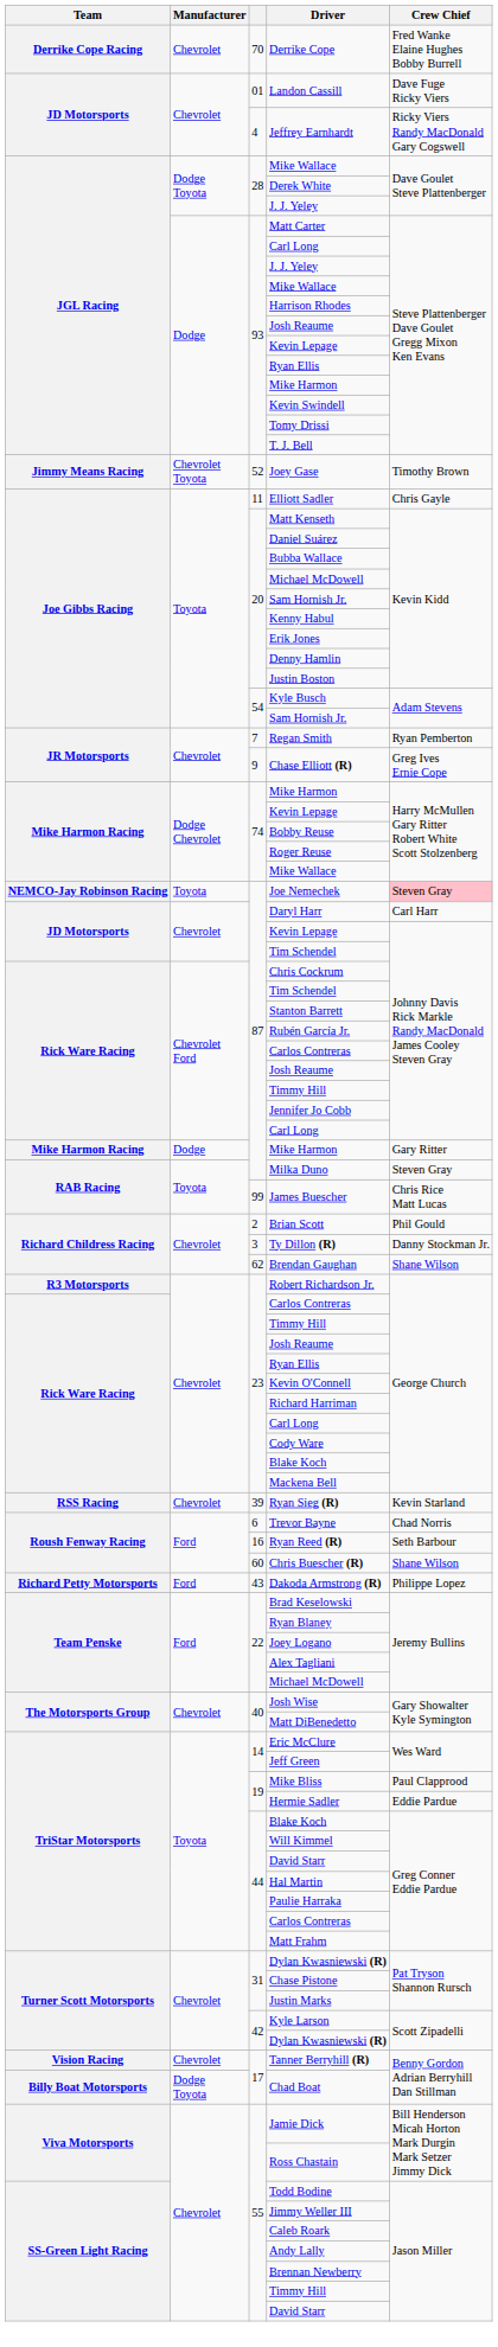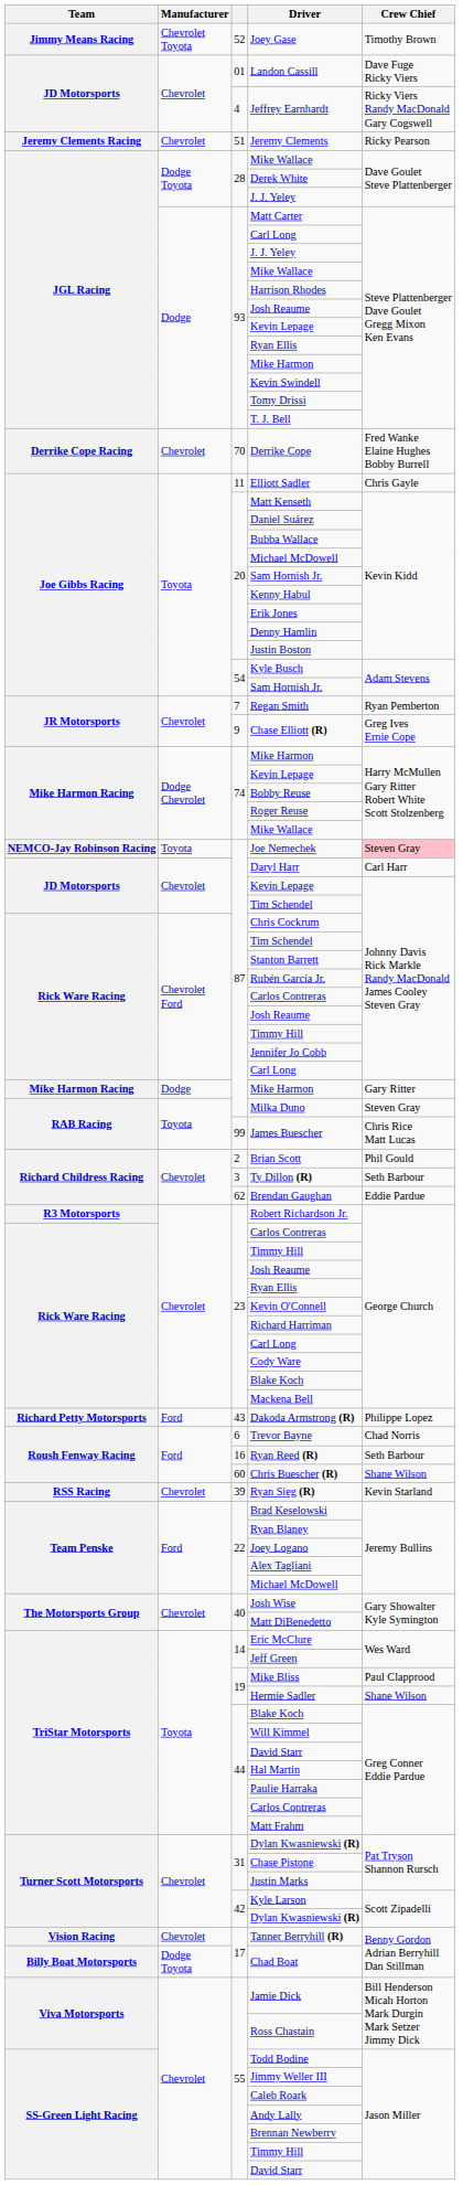 <table class="wikitable" style="font-size: 95%;">
 <tr>
 <th>Team</th>
 <th>Manufacturer</th>
 <th></th>
 <th>Driver</th>
 <th>Crew Chief</th>
 </tr>
 <tr>
-<th><a href='#'>Derrike Cope Racing</a></th>
-<td><a href='#'>Chevrolet</a></td>
-<td>70</td>
-<td><a href='#'>Derrike Cope</a></td>
-<td>Fred Wanke <small></small> <br> Elaine Hughes <small></small> <br> Bobby Burrell <small></small></td>
+<th><a href='#'>Jimmy Means Racing</a></th>
+<td><a href='#'>Chevrolet</a> <small></small> <br><a href='#'>Toyota</a> <small></small></td>
+<td>52</td>
+<td><a href='#'>Joey Gase</a></td>
+<td>Timothy Brown</td>
 </tr>
 <tr>
 <th rowspan=2><a href='#'>JD Motorsports</a></th>
 <td rowspan=2><a href='#'>Chevrolet</a></td>
 <td>01</td>
 <td><a href='#'>Landon Cassill</a></td>
 <td>Dave Fuge <small></small> <br> Ricky Viers <small></small></td>
 </tr>
 <tr>
 <td>4</td>
 <td><a href='#'>Jeffrey Earnhardt</a></td>
 <td>Ricky Viers <small></small> <br><a href='#'>Randy MacDonald</a> <small></small> <br> Gary Cogswell <small></small></td>
+</tr>
+<tr>
+<th><a href='#'>Jeremy Clements Racing</a></th>
+<td><a href='#'>Chevrolet</a></td>
+<td>51</td>
+<td><a href='#'>Jeremy Clements</a></td>
+<td>Ricky Pearson</td>
 </tr>
 <tr>
 <th rowspan=15><a href='#'>JGL Racing</a></th>
 <td rowspan=3><a href='#'>Dodge</a> <small></small> <br><a href='#'>Toyota</a>  <small></small></td>
 <td rowspan=3>28</td>
 <td><a href='#'>Mike Wallace</a> <small></small></td>
 <td rowspan=3>Dave Goulet <small></small> <br>Steve Plattenberger <small></small></td>
 </tr>
 <tr>
 <td><a href='#'>Derek White</a> <small></small></td>
 </tr>
 <tr>
 <td><a href='#'>J. J. Yeley</a> <small></small></td>
 </tr>
 <tr>
 <td rowspan=12><a href='#'>Dodge</a></td>
 <td rowspan=12>93</td>
 <td><a href='#'>Matt Carter</a> <small></small></td>
 <td rowspan=12>Steve Plattenberger <small></small>  <br> Dave Goulet <small></small> <br> Gregg Mixon <small></small> <br> Ken Evans <small></small></td>
 </tr>
 <tr>
 <td><a href='#'>Carl Long</a> <small></small></td>
 </tr>
 <tr>
 <td><a href='#'>J. J. Yeley</a> <small></small></td>
 </tr>
 <tr>
 <td><a href='#'>Mike Wallace</a> <small></small></td>
 </tr>
 <tr>
 <td><a href='#'>Harrison Rhodes</a> <small></small></td>
 </tr>
 <tr>
 <td><a href='#'>Josh Reaume</a> <small></small></td>
 </tr>
 <tr>
 <td><a href='#'>Kevin Lepage</a> <small></small></td>
 </tr>
 <tr>
 <td><a href='#'>Ryan Ellis</a> <small></small></td>
 </tr>
 <tr>
 <td><a href='#'>Mike Harmon</a> <small></small></td>
 </tr>
 <tr>
 <td><a href='#'>Kevin Swindell</a> <small></small></td>
 </tr>
 <tr>
 <td><a href='#'>Tomy Drissi</a> <small></small></td>
 </tr>
 <tr>
 <td><a href='#'>T. J. Bell</a> <small></small></td>
 </tr>
 <tr>
-<th><a href='#'>Jimmy Means Racing</a></th>
-<td><a href='#'>Chevrolet</a> <small></small> <br><a href='#'>Toyota</a> <small></small></td>
-<td>52</td>
-<td><a href='#'>Joey Gase</a></td>
-<td>Timothy Brown</td>
+<th><a href='#'>Derrike Cope Racing</a></th>
+<td><a href='#'>Chevrolet</a></td>
+<td>70</td>
+<td><a href='#'>Derrike Cope</a></td>
+<td>Fred Wanke <small></small> <br> Elaine Hughes <small></small> <br> Bobby Burrell <small></small></td>
 </tr>
 <tr>
 <th rowspan=12><a href='#'>Joe Gibbs Racing</a></th>
 <td rowspan=12><a href='#'>Toyota</a></td>
 <td>11</td>
 <td><a href='#'>Elliott Sadler</a></td>
 <td>Chris Gayle</td>
 </tr>
 <tr>
 <td rowspan=9>20</td>
 <td><a href='#'>Matt Kenseth</a> <small></small></td>
 <td rowspan=9>Kevin Kidd</td>
 </tr>
 <tr>
 <td><a href='#'>Daniel Suárez</a> <small></small></td>
 </tr>
 <tr>
 <td><a href='#'>Bubba Wallace</a> <small></small></td>
 </tr>
 <tr>
 <td><a href='#'>Michael McDowell</a> <small></small></td>
 </tr>
 <tr>
 <td><a href='#'>Sam Hornish Jr.</a> <small></small></td>
 </tr>
 <tr>
 <td><a href='#'>Kenny Habul</a> <small></small></td>
 </tr>
 <tr>
 <td><a href='#'>Erik Jones</a> <small></small></td>
 </tr>
 <tr>
 <td><a href='#'>Denny Hamlin</a> <small></small></td>
 </tr>
 <tr>
 <td><a href='#'>Justin Boston</a> <small></small></td>
 </tr>
 <tr>
 <td rowspan=2>54</td>
 <td><a href='#'>Kyle Busch</a> <small></small></td>
 <td rowspan=2><a href='#'>Adam Stevens</a></td>
 </tr>
 <tr>
 <td><a href='#'>Sam Hornish Jr.</a> <small></small></td>
 </tr>
 <tr>
 <th rowspan=2><a href='#'>JR Motorsports</a></th>
 <td rowspan=2><a href='#'>Chevrolet</a></td>
 <td>7</td>
 <td><a href='#'>Regan Smith</a></td>
 <td>Ryan Pemberton</td>
 </tr>
 <tr>
 <td>9</td>
 <td><a href='#'>Chase Elliott</a> <strong>(R)</strong></td>
 <td>Greg Ives <small></small> <br><a href='#'>Ernie Cope</a> <small></small></td>
 </tr>
 <tr>
 <th rowspan=5><a href='#'>Mike Harmon Racing</a></th>
 <td rowspan=5><a href='#'>Dodge</a> <small></small> <br><a href='#'>Chevrolet</a> <small></small></td>
 <td rowspan=5>74</td>
 <td><a href='#'>Mike Harmon</a> <small></small></td>
 <td rowspan=5>Harry McMullen <small></small> <br> Gary Ritter <small></small> <br> Robert White <small></small> <br> Scott Stolzenberg <small></small></td>
 </tr>
 <tr>
 <td><a href='#'>Kevin Lepage</a> <small></small></td>
 </tr>
 <tr>
 <td><a href='#'>Bobby Reuse</a> <small></small></td>
 </tr>
 <tr>
 <td><a href='#'>Roger Reuse</a> <small></small></td>
 </tr>
 <tr>
 <td><a href='#'>Mike Wallace</a> <small></small></td>
 </tr>
 <tr>
 <th><a href='#'>NEMCO-Jay Robinson Racing</a></th>
 <td><a href='#'>Toyota</a></td>
 <td rowspan=15>87</td>
 <td><a href='#'>Joe Nemechek</a> <small></small></td>
 <td style="background: pink;">Steven Gray</td>
 </tr>
 <tr>
 <th rowspan=3><a href='#'>JD Motorsports</a></th>
 <td rowspan=3><a href='#'>Chevrolet</a></td>
 <td><a href='#'>Daryl Harr</a> <small></small></td>
 <td>Carl Harr</td>
 </tr>
 <tr>
 <td><a href='#'>Kevin Lepage</a> <small></small></td>
 <td rowspan=11>Johnny Davis <small></small> <br> Rick Markle <small></small> <br> <a href='#'>Randy MacDonald</a> <small></small> <br> James Cooley <small></small> <br> Steven Gray <small></small></td>
 </tr>
 <tr>
 <td><a href='#'>Tim Schendel</a> <small></small></td>
 </tr>
 <tr>
 <th rowspan=9><a href='#'>Rick Ware Racing</a></th>
 <td rowspan=9><a href='#'>Chevrolet</a>  <small></small> <br><a href='#'>Ford</a>  <small></small></td>
 <td><a href='#'>Chris Cockrum</a> <small></small></td>
 </tr>
 <tr>
 <td><a href='#'>Tim Schendel</a> <small></small></td>
 </tr>
 <tr>
 <td><a href='#'>Stanton Barrett</a> <small></small></td>
 </tr>
 <tr>
 <td><a href='#'>Rubén García Jr.</a> <small></small></td>
 </tr>
 <tr>
 <td><a href='#'>Carlos Contreras</a> <small></small></td>
 </tr>
 <tr>
 <td><a href='#'>Josh Reaume</a> <small></small></td>
 </tr>
 <tr>
 <td><a href='#'>Timmy Hill</a> <small></small></td>
 </tr>
 <tr>
 <td><a href='#'>Jennifer Jo Cobb</a> <small></small></td>
 </tr>
 <tr>
 <td><a href='#'>Carl Long</a> <small></small></td>
 </tr>
 <tr>
 <th rowspan=1><a href='#'>Mike Harmon Racing</a></th>
 <td><a href='#'>Dodge</a></td>
 <td><a href='#'>Mike Harmon</a> <small></small> </td>
 <td>Gary Ritter</td>
 </tr>
 <tr>
 <th rowspan=2><a href='#'>RAB Racing</a></th>
 <td rowspan=2><a href='#'>Toyota</a></td>
 <td><a href='#'>Milka Duno</a> <small></small></td>
 <td>Steven Gray</td>
 </tr>
 <tr>
 <td>99</td>
 <td><a href='#'>James Buescher</a></td>
 <td>Chris Rice <small></small> <br> Matt Lucas <small></small></td>
 </tr>
 <tr>
 <th rowspan=3><a href='#'>Richard Childress Racing</a></th>
 <td rowspan=3><a href='#'>Chevrolet</a></td>
 <td>2</td>
 <td><a href='#'>Brian Scott</a></td>
 <td>Phil Gould</td>
 </tr>
 <tr>
 <td>3</td>
 <td><a href='#'>Ty Dillon</a> <strong>(R)</strong></td>
-<td>Danny Stockman Jr.</td>
+<td>Seth Barbour</td>
 </tr>
 <tr>
 <td>62</td>
 <td><a href='#'>Brendan Gaughan</a></td>
-<td><a href='#'>Shane Wilson</a></td>
+<td>Eddie Pardue</td>
 </tr>
 <tr>
 <th rowspan=1><a href='#'>R3 Motorsports</a></th>
 <td rowspan=11><a href='#'>Chevrolet</a></td>
 <td rowspan=11>23</td>
 <td><a href='#'>Robert Richardson Jr.</a> <small></small></td>
 <td rowspan=11>George Church</td>
 </tr>
 <tr>
 <th rowspan=10><a href='#'>Rick Ware Racing</a></th>
 <td><a href='#'>Carlos Contreras</a> <small></small></td>
 </tr>
 <tr>
 <td><a href='#'>Timmy Hill</a> <small></small></td>
 </tr>
 <tr>
 <td><a href='#'>Josh Reaume</a> <small></small></td>
 </tr>
 <tr>
 <td><a href='#'>Ryan Ellis</a> <small></small></td>
 </tr>
 <tr>
 <td><a href='#'>Kevin O'Connell</a> <small></small></td>
 </tr>
 <tr>
 <td><a href='#'>Richard Harriman</a> <small></small></td>
 </tr>
 <tr>
 <td><a href='#'>Carl Long</a> <small></small></td>
 </tr>
 <tr>
 <td><a href='#'>Cody Ware</a> <small></small></td>
 </tr>
 <tr>
 <td><a href='#'>Blake Koch</a> <small></small></td>
 </tr>
 <tr>
 <td><a href='#'>Mackena Bell</a> <small></small></td>
 </tr>
 <tr>
-<th><a href='#'>RSS Racing</a></th>
-<td><a href='#'>Chevrolet</a></td>
-<td>39</td>
-<td><a href='#'>Ryan Sieg</a> <strong>(R)</strong></td>
-<td>Kevin Starland</td>
+<th><a href='#'>Richard Petty Motorsports</a></th>
+<td><a href='#'>Ford</a></td>
+<td>43</td>
+<td><a href='#'>Dakoda Armstrong</a> <strong>(R)</strong></td>
+<td>Philippe Lopez</td>
 </tr>
 <tr>
 <th rowspan=3><a href='#'>Roush Fenway Racing</a></th>
 <td rowspan=3><a href='#'>Ford</a></td>
 <td>6</td>
 <td><a href='#'>Trevor Bayne</a></td>
 <td>Chad Norris</td>
 </tr>
 <tr>
 <td>16</td>
 <td><a href='#'>Ryan Reed</a> <strong>(R)</strong></td>
 <td>Seth Barbour</td>
 </tr>
 <tr>
 <td>60</td>
 <td><a href='#'>Chris Buescher</a> <strong>(R)</strong></td>
 <td><a href='#'>Shane Wilson</a></td>
 </tr>
 <tr>
-<th><a href='#'>Richard Petty Motorsports</a></th>
-<td><a href='#'>Ford</a></td>
-<td>43</td>
-<td><a href='#'>Dakoda Armstrong</a> <strong>(R)</strong></td>
-<td>Philippe Lopez</td>
+<th><a href='#'>RSS Racing</a></th>
+<td><a href='#'>Chevrolet</a></td>
+<td>39</td>
+<td><a href='#'>Ryan Sieg</a> <strong>(R)</strong></td>
+<td>Kevin Starland</td>
 </tr>
 <tr>
 <th rowspan=5><a href='#'>Team Penske</a></th>
 <td rowspan=5><a href='#'>Ford</a></td>
 <td rowspan=5>22</td>
 <td><a href='#'>Brad Keselowski</a> <small></small></td>
 <td rowspan=5>Jeremy Bullins</td>
 </tr>
 <tr>
 <td><a href='#'>Ryan Blaney</a> <small></small></td>
 </tr>
 <tr>
 <td><a href='#'>Joey Logano</a> <small></small></td>
 </tr>
 <tr>
 <td><a href='#'>Alex Tagliani</a> <small></small></td>
 </tr>
 <tr>
 <td><a href='#'>Michael McDowell</a> <small></small></td>
 </tr>
 <tr>
 <th rowspan=2><a href='#'>The Motorsports Group</a></th>
 <td rowspan=2><a href='#'>Chevrolet</a></td>
 <td rowspan=2>40</td>
 <td><a href='#'>Josh Wise</a> <small></small></td>
 <td rowspan=2>Gary Showalter <small></small> <br>Kyle Symington <small></small></td>
 </tr>
 <tr>
 <td><a href='#'>Matt DiBenedetto</a> <small></small></td>
 </tr>
 <tr>
 <th rowspan=11><a href='#'>TriStar Motorsports</a></th>
 <td rowspan=11><a href='#'>Toyota</a></td>
 <td rowspan=2>14</td>
 <td><a href='#'>Eric McClure</a> <small></small></td>
 <td rowspan=2>Wes Ward</td>
 </tr>
 <tr>
 <td><a href='#'>Jeff Green</a><small></small></td>
 </tr>
 <tr>
 <td rowspan=2>19</td>
 <td><a href='#'>Mike Bliss</a> <small></small></td>
 <td>Paul Clapprood</td>
 </tr>
 <tr>
 <td><a href='#'>Hermie Sadler</a> <small></small></td>
-<td>Eddie Pardue</td>
+<td><a href='#'>Shane Wilson</a></td>
 </tr>
 <tr>
 <td rowspan=7>44</td>
 <td><a href='#'>Blake Koch</a> <small></small></td>
 <td rowspan=7>Greg Conner <small></small> <br> Eddie Pardue <small></small></td>
 </tr>
 <tr>
 <td><a href='#'>Will Kimmel</a> <small></small></td>
 </tr>
 <tr>
 <td><a href='#'>David Starr</a> <small></small></td>
 </tr>
 <tr>
 <td><a href='#'>Hal Martin</a> <small></small></td>
 </tr>
 <tr>
 <td><a href='#'>Paulie Harraka</a> <small></small></td>
 </tr>
 <tr>
 <td><a href='#'>Carlos Contreras</a> <small></small></td>
 </tr>
 <tr>
 <td><a href='#'>Matt Frahm</a> <small></small></td>
 </tr>
 <tr>
 <th rowspan=5><a href='#'>Turner Scott Motorsports</a></th>
 <td rowspan=5><a href='#'>Chevrolet</a></td>
 <td rowspan=3>31</td>
 <td><a href='#'>Dylan Kwasniewski</a> <strong>(R)</strong> <small></small></td>
 <td rowspan=3><a href='#'>Pat Tryson</a> <small></small> <br> Shannon Rursch <small></small></td>
 </tr>
 <tr>
 <td><a href='#'>Chase Pistone</a> <small></small></td>
 </tr>
 <tr>
 <td><a href='#'>Justin Marks</a> <small></small></td>
 </tr>
 <tr>
 <td rowspan=2>42</td>
 <td><a href='#'>Kyle Larson</a> <small></small></td>
 <td rowspan=2>Scott Zipadelli</td>
 </tr>
 <tr>
 <td><a href='#'>Dylan Kwasniewski</a> <strong>(R)</strong> <small></small></td>
 </tr>
 <tr>
 <th><a href='#'>Vision Racing</a></th>
 <td><a href='#'>Chevrolet</a></td>
 <td rowspan=2>17</td>
 <td><a href='#'>Tanner Berryhill</a> <strong>(R)</strong> <small></small></td>
 <td rowspan=2><a href='#'>Benny Gordon</a> <small></small> <br> Adrian Berryhill <small></small><br>Dan Stillman <small></small></td>
 </tr>
 <tr>
 <th><a href='#'>Billy Boat Motorsports</a></th>
 <td><a href='#'>Dodge</a> <small></small> <br><a href='#'>Toyota</a> <small></small></td>
 <td><a href='#'>Chad Boat</a> <small></small> </td>
 </tr>
 <tr>
 <th rowspan=2><a href='#'>Viva Motorsports</a></th>
 <td rowspan=9><a href='#'>Chevrolet</a></td>
 <td rowspan=9>55</td>
 <td><a href='#'>Jamie Dick</a> <small></small></td>
 <td rowspan=2>Bill Henderson <small></small> <br> Micah Horton <small></small> <br> Mark Durgin <small></small> <br> Mark Setzer <small></small> <br> Jimmy Dick <small></small></td>
 </tr>
 <tr>
 <td><a href='#'>Ross Chastain</a> <small></small></td>
 </tr>
 <tr>
 <th rowspan=7><a href='#'>SS-Green Light Racing</a></th>
 <td><a href='#'>Todd Bodine</a> <small></small></td>
 <td rowspan=7>Jason Miller</td>
 </tr>
 <tr>
 <td><a href='#'>Jimmy Weller III</a> <small></small></td>
 </tr>
 <tr>
 <td><a href='#'>Caleb Roark</a> <small></small></td>
 </tr>
 <tr>
 <td><a href='#'>Andy Lally</a> <small></small></td>
 </tr>
 <tr>
 <td><a href='#'>Brennan Newberry</a> <small></small></td>
 </tr>
 <tr>
 <td><a href='#'>Timmy Hill</a> <small></small></td>
 </tr>
 <tr>
 <td><a href='#'>David Starr</a> <small></small></td>
 </tr>
 </table>
